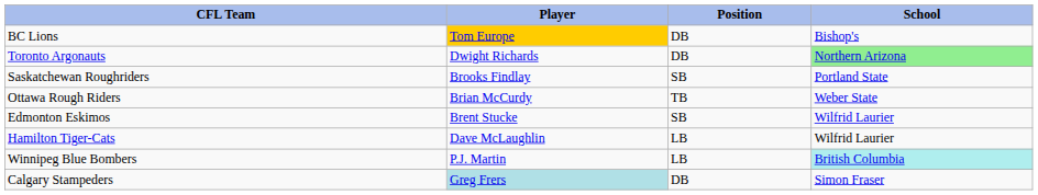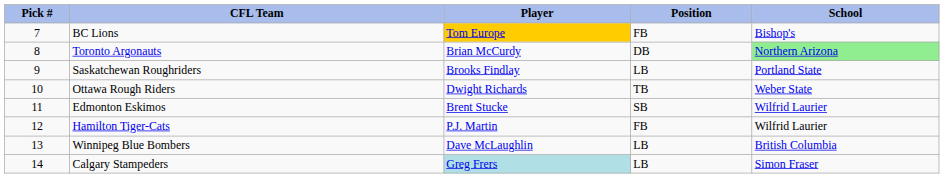 <table class="wikitable" style="width: 100%">
 <tr>
+<th style="background:#A8BDEC;" width=7%>Pick #</th>
 <th width=40% style="background:#A8BDEC;">CFL Team</th>
 <th width=20% style="background:#A8BDEC;">Player</th>
 <th width=13% style="background:#A8BDEC;">Position</th>
 <th width=20% style="background:#A8BDEC;">School</th>
 </tr>
 <tr>
+<td align=center>7</td>
 <td>BC Lions</td>
 <td bgcolor="#FFCC00"><a href='#'>Tom Europe</a></td>
-<td>DB</td>
+<td>FB</td>
 <td><a href='#'>Bishop's</a></td>
 </tr>
 <tr>
+<td align=center>8</td>
 <td><a href='#'>Toronto Argonauts</a></td>
-<td><a href='#'>Dwight Richards</a></td>
+<td><a href='#'>Brian McCurdy</a></td>
 <td>DB</td>
 <td style="background: lightgreen;"><a href='#'>Northern Arizona</a></td>
 </tr>
 <tr>
+<td align=center>9</td>
 <td>Saskatchewan Roughriders</td>
 <td><a href='#'>Brooks Findlay</a></td>
-<td>SB</td>
+<td>LB</td>
 <td><a href='#'>Portland State</a></td>
 </tr>
 <tr>
+<td align=center>10</td>
 <td>Ottawa Rough Riders</td>
-<td><a href='#'>Brian McCurdy</a></td>
+<td><a href='#'>Dwight Richards</a></td>
 <td>TB</td>
 <td><a href='#'>Weber State</a></td>
 </tr>
 <tr>
+<td align=center>11</td>
 <td>Edmonton Eskimos</td>
 <td><a href='#'>Brent Stucke</a></td>
 <td>SB</td>
 <td><a href='#'>Wilfrid Laurier</a></td>
 </tr>
 <tr>
+<td align=center>12</td>
 <td><a href='#'>Hamilton Tiger-Cats</a></td>
-<td><a href='#'>Dave McLaughlin</a></td>
-<td>LB</td>
+<td><a href='#'>P.J. Martin</a></td>
+<td>FB</td>
 <td>Wilfrid Laurier</td>
 </tr>
 <tr>
+<td align=center>13</td>
 <td>Winnipeg Blue Bombers</td>
-<td><a href='#'>P.J. Martin</a></td>
+<td><a href='#'>Dave McLaughlin</a></td>
 <td>LB</td>
-<td style="background: paleturquoise;"><a href='#'>British Columbia</a></td>
+<td><a href='#'>British Columbia</a></td>
 </tr>
 <tr>
+<td align=center>14</td>
 <td>Calgary Stampeders</td>
 <td bgcolor="#B0E0E6"><a href='#'>Greg Frers</a></td>
-<td>DB</td>
+<td>LB</td>
 <td><a href='#'>Simon Fraser</a></td>
 </tr>
 </table>
